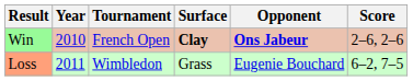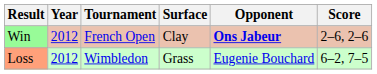 <table class="sortable wikitable">
 <tr>
 <th>Result</th>
 <th>Year</th>
 <th>Tournament</th>
 <th>Surface</th>
 <th>Opponent</th>
 <th class="unsortable">Score</th>
 </tr>
 <tr style="background:#ebc2af;">
 <td bgcolor=98fb98>Win</td>
-<td><a href='#'>2010</a></td>
+<td><a href='#'>2012</a></td>
 <td><a href='#'>French Open</a></td>
-<td><strong>Clay</strong></td>
+<td>Clay</td>
 <td><strong> <a href='#'>Ons Jabeur</a></strong></td>
 <td>2–6, 2–6</td>
 </tr>
 <tr style="background:#ccffcc;">
 <td bgcolor=ffa07a>Loss</td>
-<td><a href='#'>2011</a></td>
+<td><a href='#'>2012</a></td>
 <td><a href='#'>Wimbledon</a></td>
 <td>Grass</td>
 <td> <a href='#'>Eugenie Bouchard</a></td>
 <td>6–2, 7–5</td>
 </tr>
 </table>
